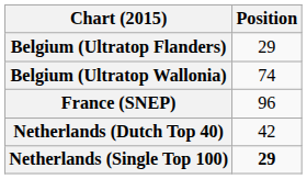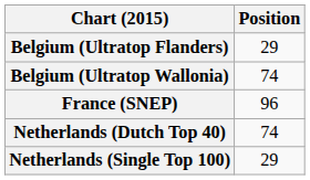 <table class="wikitable sortable plainrowheaders" style="text-align:center">
 <tr>
 <th scope="col">Chart (2015)</th>
 <th scope="col">Position</th>
 </tr>
 <tr>
 <th scope="row">Belgium (Ultratop Flanders)</th>
 <td>29</td>
 </tr>
 <tr>
 <th scope="row">Belgium (Ultratop Wallonia)</th>
 <td>74</td>
 </tr>
 <tr>
 <th scope="row">France (SNEP)</th>
 <td>96</td>
 </tr>
 <tr>
 <th scope="row">Netherlands (Dutch Top 40)</th>
-<td>42</td>
+<td>74</td>
 </tr>
 <tr>
 <th scope="row">Netherlands (Single Top 100)</th>
-<td><strong>29</strong></td>
+<td>29</td>
 </tr>
 </table>
